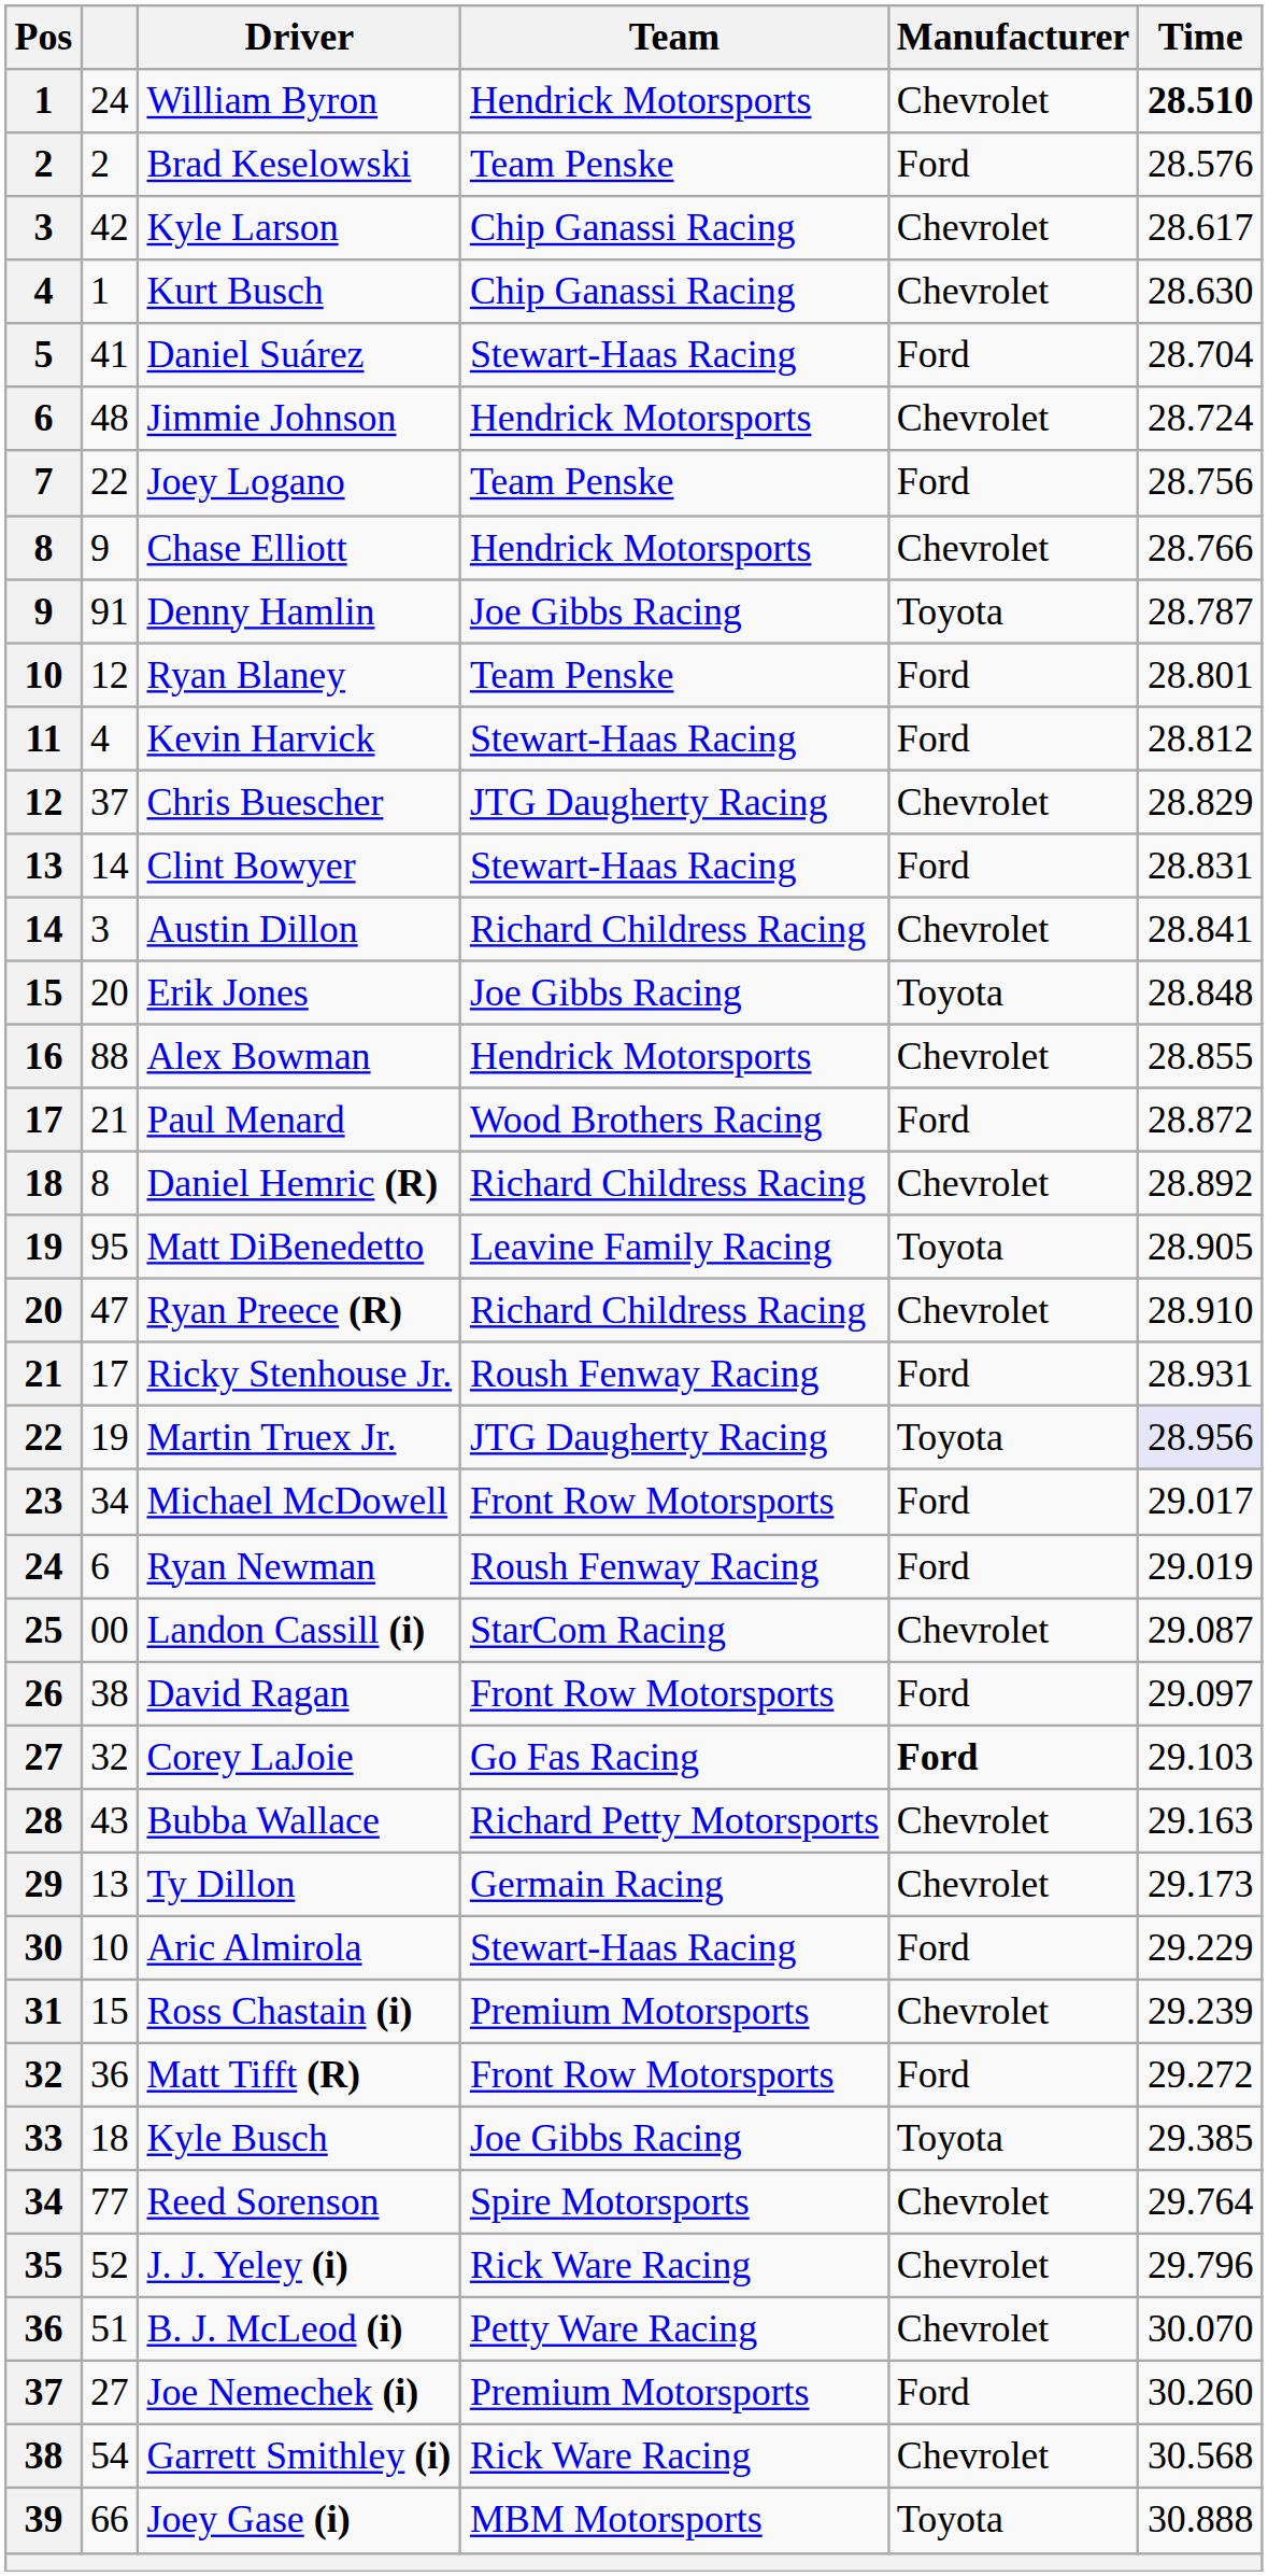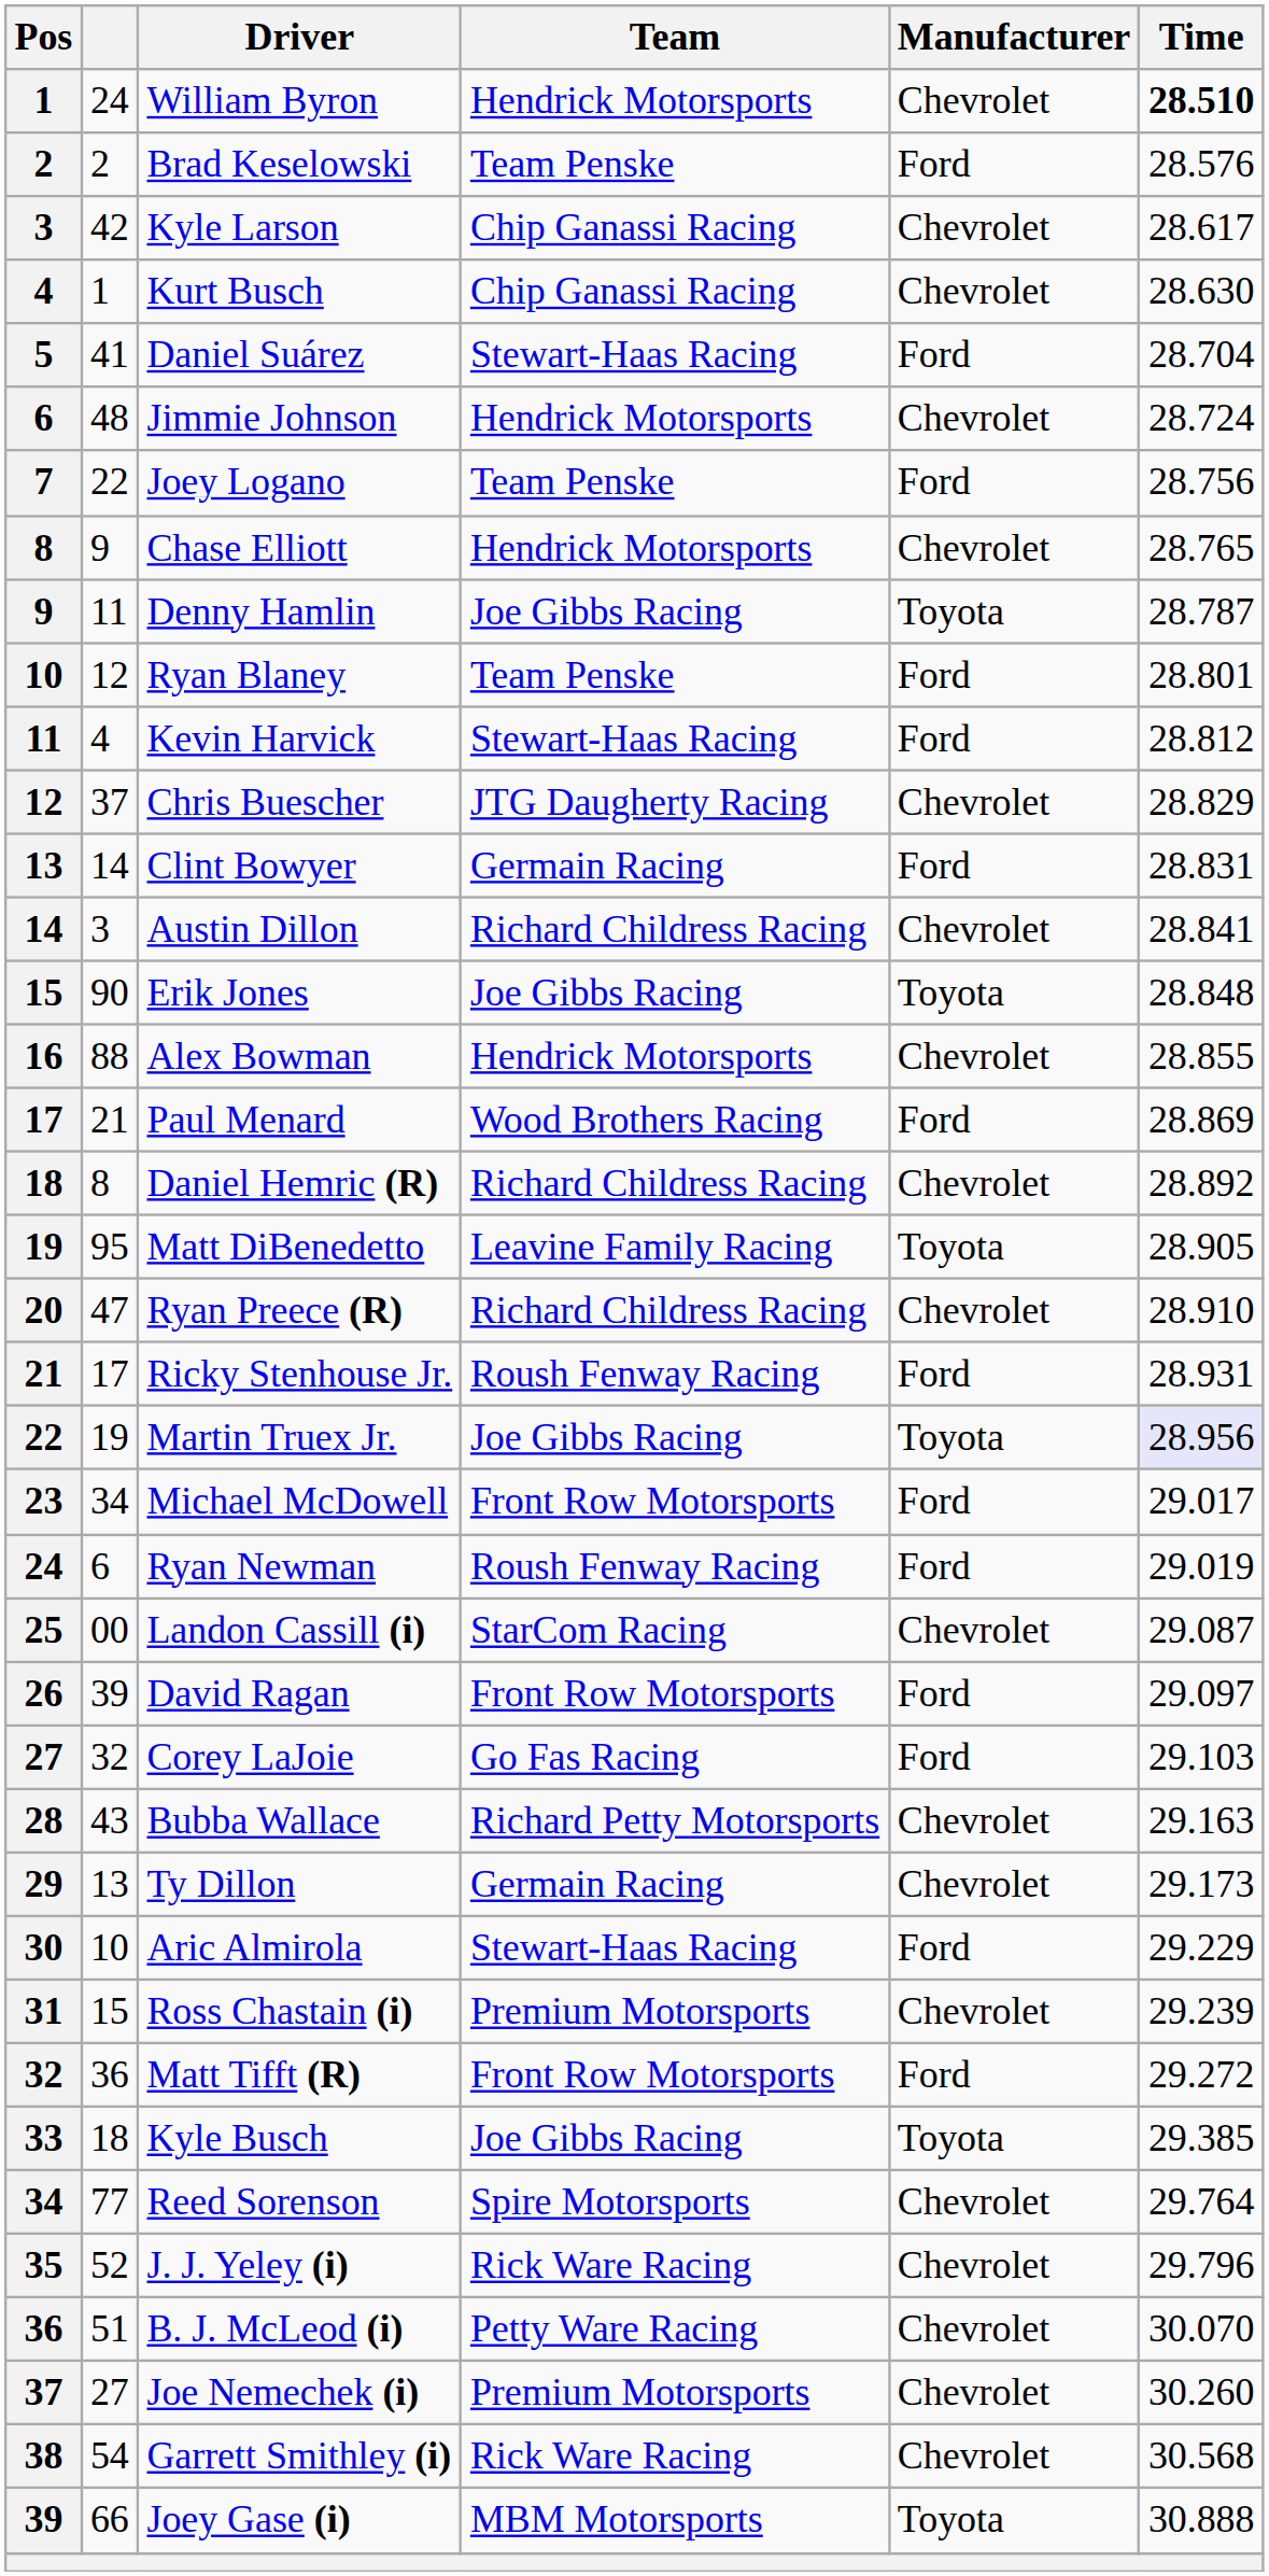 <table class="wikitable" style="font-size:95%">
 <tr>
 <th>Pos</th>
 <th></th>
 <th>Driver</th>
 <th>Team</th>
 <th>Manufacturer</th>
 <th>Time</th>
 </tr>
 <tr>
 <th>1</th>
 <td>24</td>
 <td><a href='#'>William Byron</a></td>
 <td><a href='#'>Hendrick Motorsports</a></td>
 <td>Chevrolet</td>
 <td><strong>28.510</strong></td>
 </tr>
 <tr>
 <th>2</th>
 <td>2</td>
 <td><a href='#'>Brad Keselowski</a></td>
 <td><a href='#'>Team Penske</a></td>
 <td>Ford</td>
 <td>28.576</td>
 </tr>
 <tr>
 <th>3</th>
 <td>42</td>
 <td><a href='#'>Kyle Larson</a></td>
 <td><a href='#'>Chip Ganassi Racing</a></td>
 <td>Chevrolet</td>
 <td>28.617</td>
 </tr>
 <tr>
 <th>4</th>
 <td>1</td>
 <td><a href='#'>Kurt Busch</a></td>
 <td><a href='#'>Chip Ganassi Racing</a></td>
 <td>Chevrolet</td>
 <td>28.630</td>
 </tr>
 <tr>
 <th>5</th>
 <td>41</td>
 <td><a href='#'>Daniel Suárez</a></td>
 <td><a href='#'>Stewart-Haas Racing</a></td>
 <td>Ford</td>
 <td>28.704</td>
 </tr>
 <tr>
 <th>6</th>
 <td>48</td>
 <td><a href='#'>Jimmie Johnson</a></td>
 <td><a href='#'>Hendrick Motorsports</a></td>
 <td>Chevrolet</td>
 <td>28.724</td>
 </tr>
 <tr>
 <th>7</th>
 <td>22</td>
 <td><a href='#'>Joey Logano</a></td>
 <td><a href='#'>Team Penske</a></td>
 <td>Ford</td>
 <td>28.756</td>
 </tr>
 <tr>
 <th>8</th>
 <td>9</td>
 <td><a href='#'>Chase Elliott</a></td>
 <td><a href='#'>Hendrick Motorsports</a></td>
 <td>Chevrolet</td>
-<td>28.766</td>
+<td>28.765</td>
 </tr>
 <tr>
 <th>9</th>
-<td>91</td>
+<td>11</td>
 <td><a href='#'>Denny Hamlin</a></td>
 <td><a href='#'>Joe Gibbs Racing</a></td>
 <td>Toyota</td>
 <td>28.787</td>
 </tr>
 <tr>
 <th>10</th>
 <td>12</td>
 <td><a href='#'>Ryan Blaney</a></td>
 <td><a href='#'>Team Penske</a></td>
 <td>Ford</td>
 <td>28.801</td>
 </tr>
 <tr>
 <th>11</th>
 <td>4</td>
 <td><a href='#'>Kevin Harvick</a></td>
 <td><a href='#'>Stewart-Haas Racing</a></td>
 <td>Ford</td>
 <td>28.812</td>
 </tr>
 <tr>
 <th>12</th>
 <td>37</td>
 <td><a href='#'>Chris Buescher</a></td>
 <td><a href='#'>JTG Daugherty Racing</a></td>
 <td>Chevrolet</td>
 <td>28.829</td>
 </tr>
 <tr>
 <th>13</th>
 <td>14</td>
 <td><a href='#'>Clint Bowyer</a></td>
-<td><a href='#'>Stewart-Haas Racing</a></td>
+<td><a href='#'>Germain Racing</a></td>
 <td>Ford</td>
 <td>28.831</td>
 </tr>
 <tr>
 <th>14</th>
 <td>3</td>
 <td><a href='#'>Austin Dillon</a></td>
 <td><a href='#'>Richard Childress Racing</a></td>
 <td>Chevrolet</td>
 <td>28.841</td>
 </tr>
 <tr>
 <th>15</th>
-<td>20</td>
+<td>90</td>
 <td><a href='#'>Erik Jones</a></td>
 <td><a href='#'>Joe Gibbs Racing</a></td>
 <td>Toyota</td>
 <td>28.848</td>
 </tr>
 <tr>
 <th>16</th>
 <td>88</td>
 <td><a href='#'>Alex Bowman</a></td>
 <td><a href='#'>Hendrick Motorsports</a></td>
 <td>Chevrolet</td>
 <td>28.855</td>
 </tr>
 <tr>
 <th>17</th>
 <td>21</td>
 <td><a href='#'>Paul Menard</a></td>
 <td><a href='#'>Wood Brothers Racing</a></td>
 <td>Ford</td>
-<td>28.872</td>
+<td>28.869</td>
 </tr>
 <tr>
 <th>18</th>
 <td>8</td>
 <td><a href='#'>Daniel Hemric</a> <strong>(R)</strong></td>
 <td><a href='#'>Richard Childress Racing</a></td>
 <td>Chevrolet</td>
 <td>28.892</td>
 </tr>
 <tr>
 <th>19</th>
 <td>95</td>
 <td><a href='#'>Matt DiBenedetto</a></td>
 <td><a href='#'>Leavine Family Racing</a></td>
 <td>Toyota</td>
 <td>28.905</td>
 </tr>
 <tr>
 <th>20</th>
 <td>47</td>
 <td><a href='#'>Ryan Preece</a> <strong>(R)</strong></td>
 <td><a href='#'>Richard Childress Racing</a></td>
 <td>Chevrolet</td>
 <td>28.910</td>
 </tr>
 <tr>
 <th>21</th>
 <td>17</td>
 <td><a href='#'>Ricky Stenhouse Jr.</a></td>
 <td><a href='#'>Roush Fenway Racing</a></td>
 <td>Ford</td>
 <td>28.931</td>
 </tr>
 <tr>
 <th>22</th>
 <td>19</td>
 <td><a href='#'>Martin Truex Jr.</a></td>
-<td><a href='#'>JTG Daugherty Racing</a></td>
+<td><a href='#'>Joe Gibbs Racing</a></td>
 <td>Toyota</td>
 <td style="background: lavender;">28.956</td>
 </tr>
 <tr>
 <th>23</th>
 <td>34</td>
 <td><a href='#'>Michael McDowell</a></td>
 <td><a href='#'>Front Row Motorsports</a></td>
 <td>Ford</td>
 <td>29.017</td>
 </tr>
 <tr>
 <th>24</th>
 <td>6</td>
 <td><a href='#'>Ryan Newman</a></td>
 <td><a href='#'>Roush Fenway Racing</a></td>
 <td>Ford</td>
 <td>29.019</td>
 </tr>
 <tr>
 <th>25</th>
 <td>00</td>
 <td><a href='#'>Landon Cassill</a> <strong>(i)</strong></td>
 <td><a href='#'>StarCom Racing</a></td>
 <td>Chevrolet</td>
 <td>29.087</td>
 </tr>
 <tr>
 <th>26</th>
-<td>38</td>
+<td>39</td>
 <td><a href='#'>David Ragan</a></td>
 <td><a href='#'>Front Row Motorsports</a></td>
 <td>Ford</td>
 <td>29.097</td>
 </tr>
 <tr>
 <th>27</th>
 <td>32</td>
 <td><a href='#'>Corey LaJoie</a></td>
 <td><a href='#'>Go Fas Racing</a></td>
-<td><strong>Ford</strong></td>
+<td>Ford</td>
 <td>29.103</td>
 </tr>
 <tr>
 <th>28</th>
 <td>43</td>
 <td><a href='#'>Bubba Wallace</a></td>
 <td><a href='#'>Richard Petty Motorsports</a></td>
 <td>Chevrolet</td>
 <td>29.163</td>
 </tr>
 <tr>
 <th>29</th>
 <td>13</td>
 <td><a href='#'>Ty Dillon</a></td>
 <td><a href='#'>Germain Racing</a></td>
 <td>Chevrolet</td>
 <td>29.173</td>
 </tr>
 <tr>
 <th>30</th>
 <td>10</td>
 <td><a href='#'>Aric Almirola</a></td>
 <td><a href='#'>Stewart-Haas Racing</a></td>
 <td>Ford</td>
 <td>29.229</td>
 </tr>
 <tr>
 <th>31</th>
 <td>15</td>
 <td><a href='#'>Ross Chastain</a> <strong>(i)</strong></td>
 <td><a href='#'>Premium Motorsports</a></td>
 <td>Chevrolet</td>
 <td>29.239</td>
 </tr>
 <tr>
 <th>32</th>
 <td>36</td>
 <td><a href='#'>Matt Tifft</a> <strong>(R)</strong></td>
 <td><a href='#'>Front Row Motorsports</a></td>
 <td>Ford</td>
 <td>29.272</td>
 </tr>
 <tr>
 <th>33</th>
 <td>18</td>
 <td><a href='#'>Kyle Busch</a></td>
 <td><a href='#'>Joe Gibbs Racing</a></td>
 <td>Toyota</td>
 <td>29.385</td>
 </tr>
 <tr>
 <th>34</th>
 <td>77</td>
 <td><a href='#'>Reed Sorenson</a></td>
 <td><a href='#'>Spire Motorsports</a></td>
 <td>Chevrolet</td>
 <td>29.764</td>
 </tr>
 <tr>
 <th>35</th>
 <td>52</td>
 <td><a href='#'>J. J. Yeley</a> <strong>(i)</strong></td>
 <td><a href='#'>Rick Ware Racing</a></td>
 <td>Chevrolet</td>
 <td>29.796</td>
 </tr>
 <tr>
 <th>36</th>
 <td>51</td>
 <td><a href='#'>B. J. McLeod</a> <strong>(i)</strong></td>
 <td><a href='#'>Petty Ware Racing</a></td>
 <td>Chevrolet</td>
 <td>30.070</td>
 </tr>
 <tr>
 <th>37</th>
 <td>27</td>
 <td><a href='#'>Joe Nemechek</a> <strong>(i)</strong></td>
 <td><a href='#'>Premium Motorsports</a></td>
-<td>Ford</td>
+<td>Chevrolet</td>
 <td>30.260</td>
 </tr>
 <tr>
 <th>38</th>
 <td>54</td>
 <td><a href='#'>Garrett Smithley</a> <strong>(i)</strong></td>
 <td><a href='#'>Rick Ware Racing</a></td>
 <td>Chevrolet</td>
 <td>30.568</td>
 </tr>
 <tr>
 <th>39</th>
 <td>66</td>
 <td><a href='#'>Joey Gase</a> <strong>(i)</strong></td>
 <td><a href='#'>MBM Motorsports</a></td>
 <td>Toyota</td>
 <td>30.888</td>
 </tr>
 <tr>
 <th colspan="6"></th>
 </tr>
 </table>
